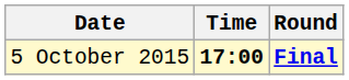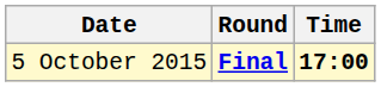 <table class="wikitable">
 <tr>
 <th>Date</th>
+<th>Round</th>
 <th>Time</th>
-<th>Round</th>
 </tr>
 <tr style=background:lemonchiffon>
 <td>5 October 2015</td>
+<td><strong><a href='#'>Final</a></strong></td>
 <td><strong>17:00</strong></td>
-<td><strong><a href='#'>Final</a></strong></td>
 </tr>
 </table>
